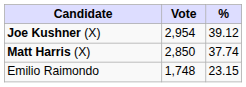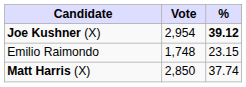 <table class="wikitable">
 <tr>
 <th style="background:#ddf; width:200px;">Candidate</th>
 <th style="background:#ddf; width:50px;">Vote</th>
 <th style="background:#ddf; width:30px;">%</th>
 </tr>
 <tr>
 <td><strong>Joe Kushner</strong> (X)</td>
 <td>2,954</td>
-<td>39.12</td>
+<td><strong>39.12</strong></td>
+</tr>
+<tr>
+<td>Emilio Raimondo</td>
+<td>1,748</td>
+<td>23.15</td>
 </tr>
 <tr>
 <td><strong>Matt Harris</strong> (X)</td>
 <td>2,850</td>
 <td>37.74</td>
 </tr>
-<tr>
-<td>Emilio Raimondo</td>
-<td>1,748</td>
-<td>23.15</td>
-</tr>
 </table>
